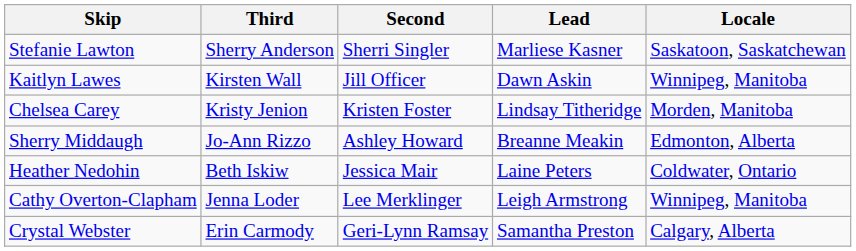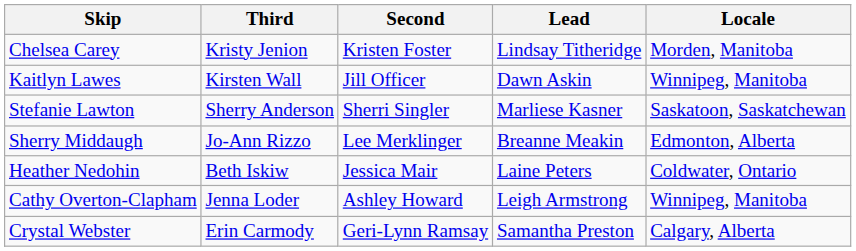 <table class="wikitable">
 <tr>
 <th scope="col">Skip</th>
 <th scope="col">Third</th>
 <th scope="col">Second</th>
 <th scope="col">Lead</th>
 <th scope="col">Locale</th>
 </tr>
 <tr>
-<td><a href='#'>Stefanie Lawton</a></td>
-<td><a href='#'>Sherry Anderson</a></td>
-<td><a href='#'>Sherri Singler</a></td>
-<td><a href='#'>Marliese Kasner</a></td>
-<td> <a href='#'>Saskatoon</a>, <a href='#'>Saskatchewan</a></td>
+<td><a href='#'>Chelsea Carey</a></td>
+<td><a href='#'>Kristy Jenion</a></td>
+<td><a href='#'>Kristen Foster</a></td>
+<td><a href='#'>Lindsay Titheridge</a></td>
+<td> <a href='#'>Morden</a>, <a href='#'>Manitoba</a></td>
 </tr>
 <tr>
 <td><a href='#'>Kaitlyn Lawes</a></td>
 <td><a href='#'>Kirsten Wall</a></td>
 <td><a href='#'>Jill Officer</a></td>
 <td><a href='#'>Dawn Askin</a></td>
 <td> <a href='#'>Winnipeg</a>, <a href='#'>Manitoba</a></td>
 </tr>
 <tr>
-<td><a href='#'>Chelsea Carey</a></td>
-<td><a href='#'>Kristy Jenion</a></td>
-<td><a href='#'>Kristen Foster</a></td>
-<td><a href='#'>Lindsay Titheridge</a></td>
-<td> <a href='#'>Morden</a>, <a href='#'>Manitoba</a></td>
+<td><a href='#'>Stefanie Lawton</a></td>
+<td><a href='#'>Sherry Anderson</a></td>
+<td><a href='#'>Sherri Singler</a></td>
+<td><a href='#'>Marliese Kasner</a></td>
+<td> <a href='#'>Saskatoon</a>, <a href='#'>Saskatchewan</a></td>
 </tr>
 <tr>
 <td><a href='#'>Sherry Middaugh</a></td>
 <td><a href='#'>Jo-Ann Rizzo</a></td>
-<td><a href='#'>Ashley Howard</a></td>
+<td><a href='#'>Lee Merklinger</a></td>
 <td><a href='#'>Breanne Meakin</a></td>
 <td> <a href='#'>Edmonton</a>, <a href='#'>Alberta</a></td>
 </tr>
 <tr>
 <td><a href='#'>Heather Nedohin</a></td>
 <td><a href='#'>Beth Iskiw</a></td>
 <td><a href='#'>Jessica Mair</a></td>
 <td><a href='#'>Laine Peters</a></td>
 <td> <a href='#'>Coldwater</a>, <a href='#'>Ontario</a></td>
 </tr>
 <tr>
 <td><a href='#'>Cathy Overton-Clapham</a></td>
 <td><a href='#'>Jenna Loder</a></td>
-<td><a href='#'>Lee Merklinger</a></td>
+<td><a href='#'>Ashley Howard</a></td>
 <td><a href='#'>Leigh Armstrong</a></td>
 <td> <a href='#'>Winnipeg</a>, <a href='#'>Manitoba</a></td>
 </tr>
 <tr>
 <td><a href='#'>Crystal Webster</a></td>
 <td><a href='#'>Erin Carmody</a></td>
 <td><a href='#'>Geri-Lynn Ramsay</a></td>
 <td><a href='#'>Samantha Preston</a></td>
 <td> <a href='#'>Calgary</a>, <a href='#'>Alberta</a></td>
 </tr>
 </table>
